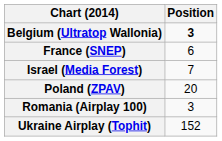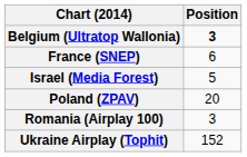 <table class="wikitable sortable plainrowheaders" style="text-align:center">
 <tr>
 <th scope="col">Chart (2014)</th>
 <th scope="col">Position</th>
 </tr>
 <tr>
 <th scope="row">Belgium (<a href='#'>Ultratop</a> Wallonia)</th>
 <td><strong>3</strong></td>
 </tr>
 <tr>
 <th scope="row">France (<a href='#'>SNEP</a>)</th>
 <td>6</td>
 </tr>
 <tr>
 <th scope="row">Israel (<a href='#'>Media Forest</a>)</th>
-<td>7</td>
+<td>5</td>
 </tr>
 <tr>
 <th scope="row">Poland (<a href='#'>ZPAV</a>)</th>
 <td>20</td>
 </tr>
 <tr>
 <th scope="row">Romania (Airplay 100)</th>
 <td>3</td>
 </tr>
 <tr>
 <th scope="row">Ukraine Airplay (<a href='#'>Tophit</a>)</th>
 <td style="text-align:center;">152</td>
 </tr>
 </table>
